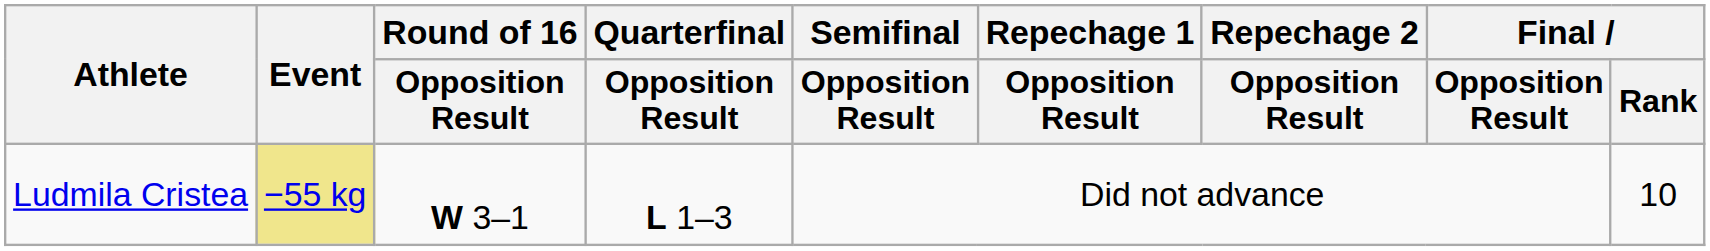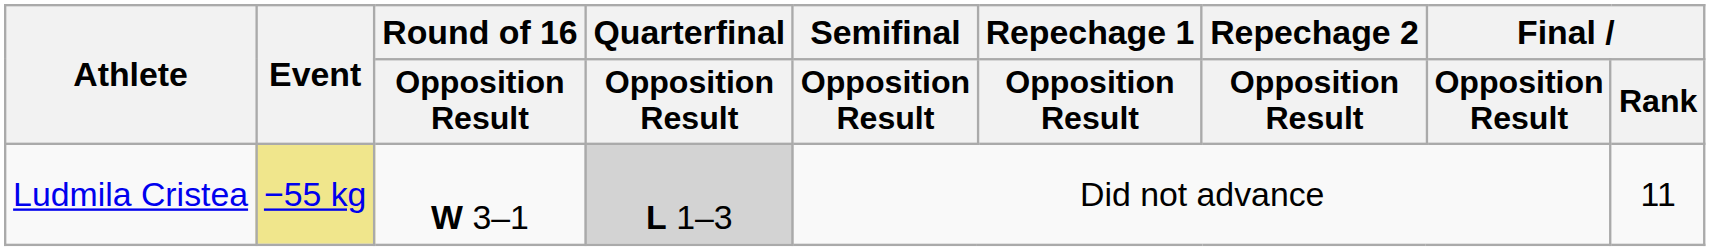 <table class="wikitable" style="font-size:90%">
 <tr>
 <th rowspan="2">Athlete</th>
 <th rowspan="2">Event</th>
 <th>Round of 16</th>
 <th>Quarterfinal</th>
 <th>Semifinal</th>
 <th>Repechage 1</th>
 <th>Repechage 2</th>
 <th colspan=2>Final / </th>
 </tr>
 <tr style="font-size: 95%">
 <th>Opposition<br>Result</th>
 <th>Opposition<br>Result</th>
 <th>Opposition<br>Result</th>
 <th>Opposition<br>Result</th>
 <th>Opposition<br>Result</th>
 <th>Opposition<br>Result</th>
 <th>Rank</th>
 </tr>
 <tr align=center>
 <td align=left><a href='#'>Ludmila Cristea</a></td>
 <td align=left style="background: khaki;"><a href='#'>−55 kg</a></td>
 <td><br><strong>W</strong> 3–1 <sup></sup></td>
-<td><br><strong>L</strong> 1–3 <sup></sup></td>
+<td style="background: lightgrey;"><br><strong>L</strong> 1–3 <sup></sup></td>
 <td colspan=4>Did not advance</td>
-<td>10</td>
+<td>11</td>
 </tr>
 </table>
